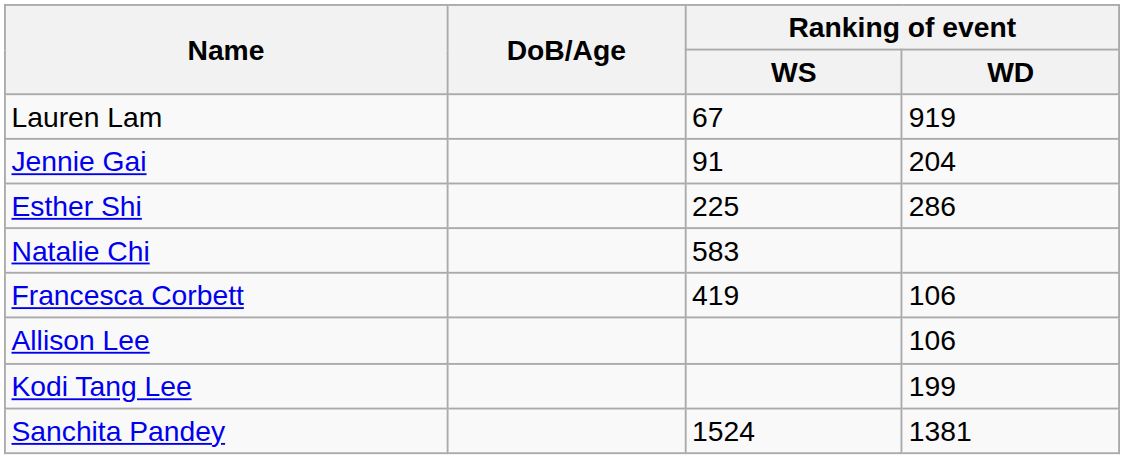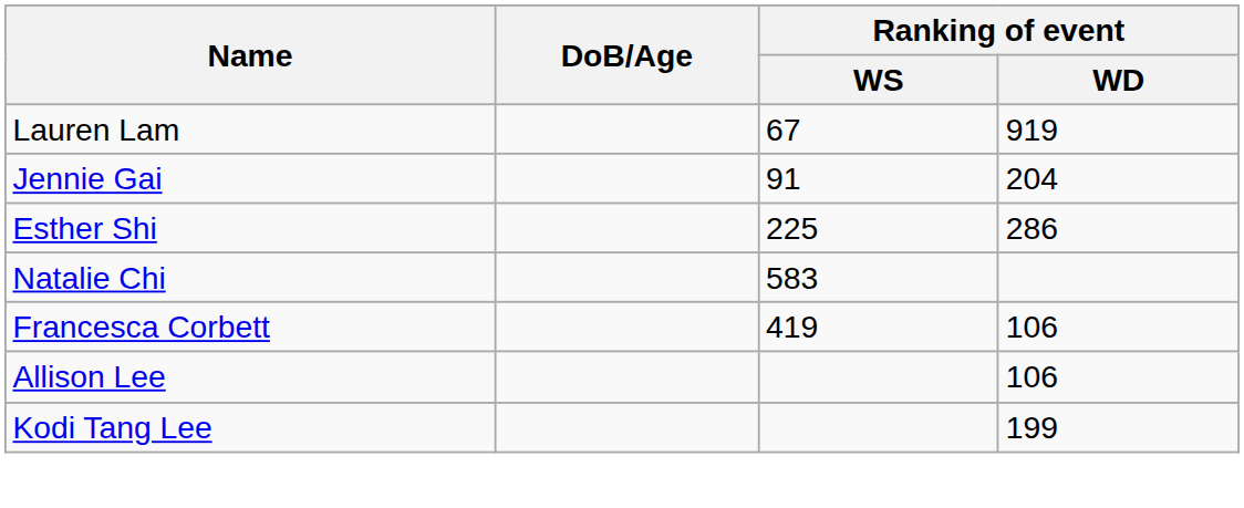 <table class="wikitable"  style="width:600px; font-size:95%;">
 <tr>
 <th align="left" rowspan="2">Name</th>
 <th align="left" rowspan="2">DoB/Age</th>
 <th align="center" colspan="2">Ranking of event</th>
 </tr>
 <tr>
 <th align="center">WS</th>
 <th align="center">WD</th>
 </tr>
 <tr>
 <td align="left">Lauren Lam</td>
 <td align="left"></td>
 <td>67</td>
 <td>919</td>
 </tr>
 <tr>
 <td align="left"><a href='#'>Jennie Gai</a></td>
 <td align="left"></td>
 <td>91</td>
 <td>204</td>
 </tr>
 <tr>
 <td align="left"><a href='#'>Esther Shi</a></td>
 <td align="left"></td>
 <td>225</td>
 <td>286</td>
 </tr>
 <tr>
 <td align="left"><a href='#'>Natalie Chi</a></td>
 <td align="left"></td>
 <td>583</td>
 <td></td>
 </tr>
 <tr>
 <td align="left"><a href='#'>Francesca Corbett</a></td>
 <td align="left"></td>
 <td>419</td>
 <td>106</td>
 </tr>
 <tr>
 <td align="left"><a href='#'>Allison Lee</a></td>
 <td align="left"></td>
 <td></td>
 <td>106</td>
 </tr>
 <tr>
 <td align="left"><a href='#'>Kodi Tang Lee</a></td>
 <td align="left"></td>
 <td></td>
 <td>199</td>
 </tr>
-<tr>
-<td align="left"><a href='#'>Sanchita Pandey</a></td>
-<td align="left"></td>
-<td>1524</td>
-<td>1381</td>
-</tr>
 </table>
